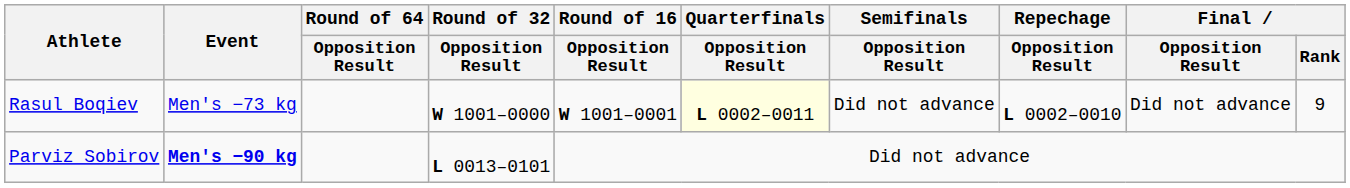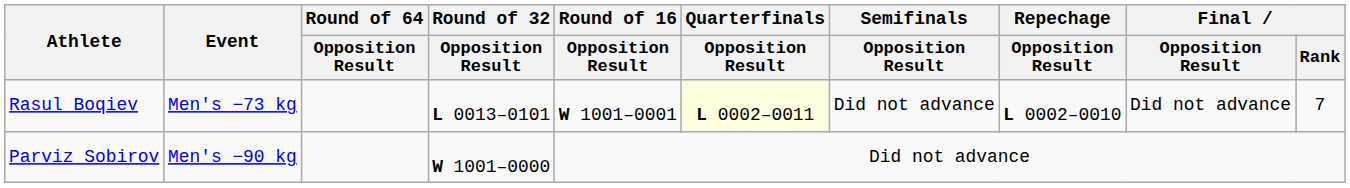 <table class="wikitable" style="font-size:90%">
 <tr>
 <th rowspan="2">Athlete</th>
 <th rowspan="2">Event</th>
 <th>Round of 64</th>
 <th>Round of 32</th>
 <th>Round of 16</th>
 <th>Quarterfinals</th>
 <th>Semifinals</th>
 <th>Repechage</th>
 <th colspan=2>Final / </th>
 </tr>
 <tr style="font-size:95%">
 <th>Opposition<br>Result</th>
 <th>Opposition<br>Result</th>
 <th>Opposition<br>Result</th>
 <th>Opposition<br>Result</th>
 <th>Opposition<br>Result</th>
 <th>Opposition<br>Result</th>
 <th>Opposition<br>Result</th>
 <th>Rank</th>
 </tr>
 <tr align=center>
 <td align=left><a href='#'>Rasul Boqiev</a></td>
 <td align=left><a href='#'>Men's −73 kg</a></td>
 <td></td>
-<td><br><strong>W</strong> 1001–0000</td>
+<td><br><strong>L</strong> 0013–0101</td>
 <td><br><strong>W</strong> 1001–0001</td>
 <td style="background: lightyellow;"><br><strong>L</strong> 0002–0011</td>
 <td>Did not advance</td>
 <td><br><strong>L</strong> 0002–0010</td>
 <td>Did not advance</td>
-<td>9</td>
+<td>7</td>
 </tr>
 <tr align=center>
 <td align=left><a href='#'>Parviz Sobirov</a></td>
-<td align=left><strong><a href='#'>Men's −90 kg</a></strong></td>
+<td align=left><a href='#'>Men's −90 kg</a></td>
 <td></td>
-<td><br><strong>L</strong> 0013–0101</td>
+<td><br><strong>W</strong> 1001–0000</td>
 <td colspan=6>Did not advance</td>
 </tr>
 </table>
